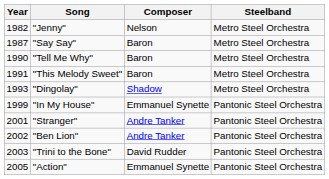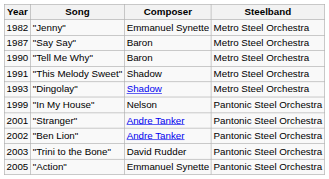 <table class="wikitable">
 <tr class="hintergrundfarbe5">
 <th>Year</th>
 <th>Song</th>
 <th>Composer</th>
 <th>Steelband</th>
 </tr>
 <tr>
 <td>1982</td>
 <td>"Jenny"</td>
-<td>Nelson</td>
+<td>Emmanuel Synette</td>
 <td>Metro Steel Orchestra</td>
 </tr>
 <tr>
 <td>1987</td>
 <td>"Say Say"</td>
 <td>Baron</td>
 <td>Metro Steel Orchestra</td>
 </tr>
 <tr>
 <td>1990</td>
 <td>"Tell Me Why"</td>
 <td>Baron</td>
 <td>Metro Steel Orchestra</td>
 </tr>
 <tr>
 <td>1991</td>
 <td>"This Melody Sweet"</td>
-<td>Baron</td>
+<td>Shadow</td>
 <td>Metro Steel Orchestra</td>
 </tr>
 <tr>
 <td>1993</td>
 <td>"Dingolay"</td>
 <td><a href='#'>Shadow</a></td>
 <td>Metro Steel Orchestra</td>
 </tr>
 <tr>
 <td>1999</td>
 <td>"In My House"</td>
-<td>Emmanuel Synette</td>
+<td>Nelson</td>
 <td>Pantonic Steel Orchestra</td>
 </tr>
 <tr>
 <td>2001</td>
 <td>"Stranger"</td>
 <td><a href='#'>Andre Tanker</a></td>
 <td>Pantonic Steel Orchestra</td>
 </tr>
 <tr>
 <td>2002</td>
 <td>"Ben Lion"</td>
 <td><a href='#'>Andre Tanker</a></td>
 <td>Pantonic Steel Orchestra</td>
 </tr>
 <tr>
 <td>2003</td>
 <td>"Trini to the Bone"</td>
 <td>David Rudder</td>
 <td>Pantonic Steel Orchestra</td>
 </tr>
 <tr>
 <td>2005</td>
 <td>"Action"</td>
 <td>Emmanuel Synette</td>
 <td>Pantonic Steel Orchestra</td>
 </tr>
 </table>
